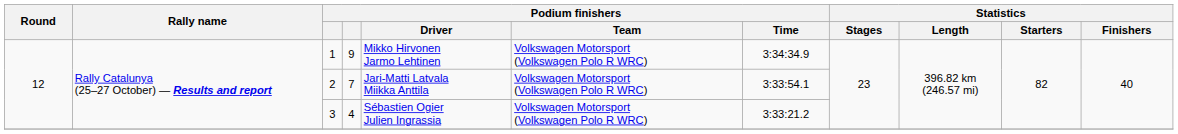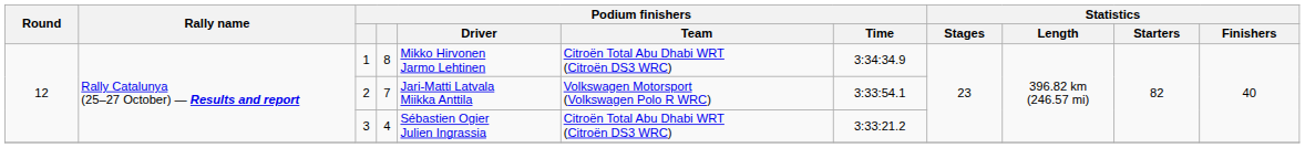 <table class="wikitable" width=90% style="font-size:85%;">
 <tr>
 <th rowspan=2>Round</th>
 <th style="width:22em" rowspan=2>Rally name</th>
 <th colspan=5>Podium finishers</th>
 <th colspan=4>Statistics</th>
 </tr>
 <tr>
 <th></th>
 <th></th>
 <th>Driver</th>
 <th>Team</th>
 <th>Time</th>
 <th>Stages</th>
 <th>Length</th>
 <th>Starters</th>
 <th>Finishers</th>
 </tr>
 <tr>
 <td rowspan=3 align=center>12</td>
 <td rowspan=3 nowrap> <a href='#'>Rally Catalunya</a><br>(25–27 October) — <strong><em><a href='#'>Results and report</a></em></strong></td>
 <td align=center>1</td>
-<td align=center>9</td>
+<td align=center>8</td>
 <td nowrap> <a href='#'>Mikko Hirvonen</a><br> <a href='#'>Jarmo Lehtinen</a></td>
-<td nowrap> <a href='#'>Volkswagen Motorsport</a><br> (<a href='#'>Volkswagen Polo R WRC</a>)</td>
+<td nowrap> <a href='#'>Citroën Total Abu Dhabi WRT</a> <br> (<a href='#'>Citroën DS3 WRC</a>)</td>
 <td align=center>3:34:34.9</td>
 <td rowspan=3 align=center>23</td>
 <td rowspan=3 align=center>396.82 km<br>(246.57 mi)</td>
 <td rowspan=3 align=center>82</td>
 <td rowspan=3 align=center>40</td>
 </tr>
 <tr>
 <td align=center>2</td>
 <td align=center>7</td>
 <td nowrap> <a href='#'>Jari-Matti Latvala</a><br> <a href='#'>Miikka Anttila</a></td>
 <td nowrap> <a href='#'>Volkswagen Motorsport</a><br> (<a href='#'>Volkswagen Polo R WRC</a>)</td>
 <td align=center>3:33:54.1</td>
 </tr>
 <tr>
 <td align=center>3</td>
 <td align=center>4</td>
 <td nowrap> <a href='#'>Sébastien Ogier</a><br> <a href='#'>Julien Ingrassia</a></td>
-<td nowrap> <a href='#'>Volkswagen Motorsport</a><br> (<a href='#'>Volkswagen Polo R WRC</a>)</td>
+<td nowrap> <a href='#'>Citroën Total Abu Dhabi WRT</a> <br> (<a href='#'>Citroën DS3 WRC</a>)</td>
 <td align=center>3:33:21.2</td>
 </tr>
 <tr>
 </tr>
 </table>
